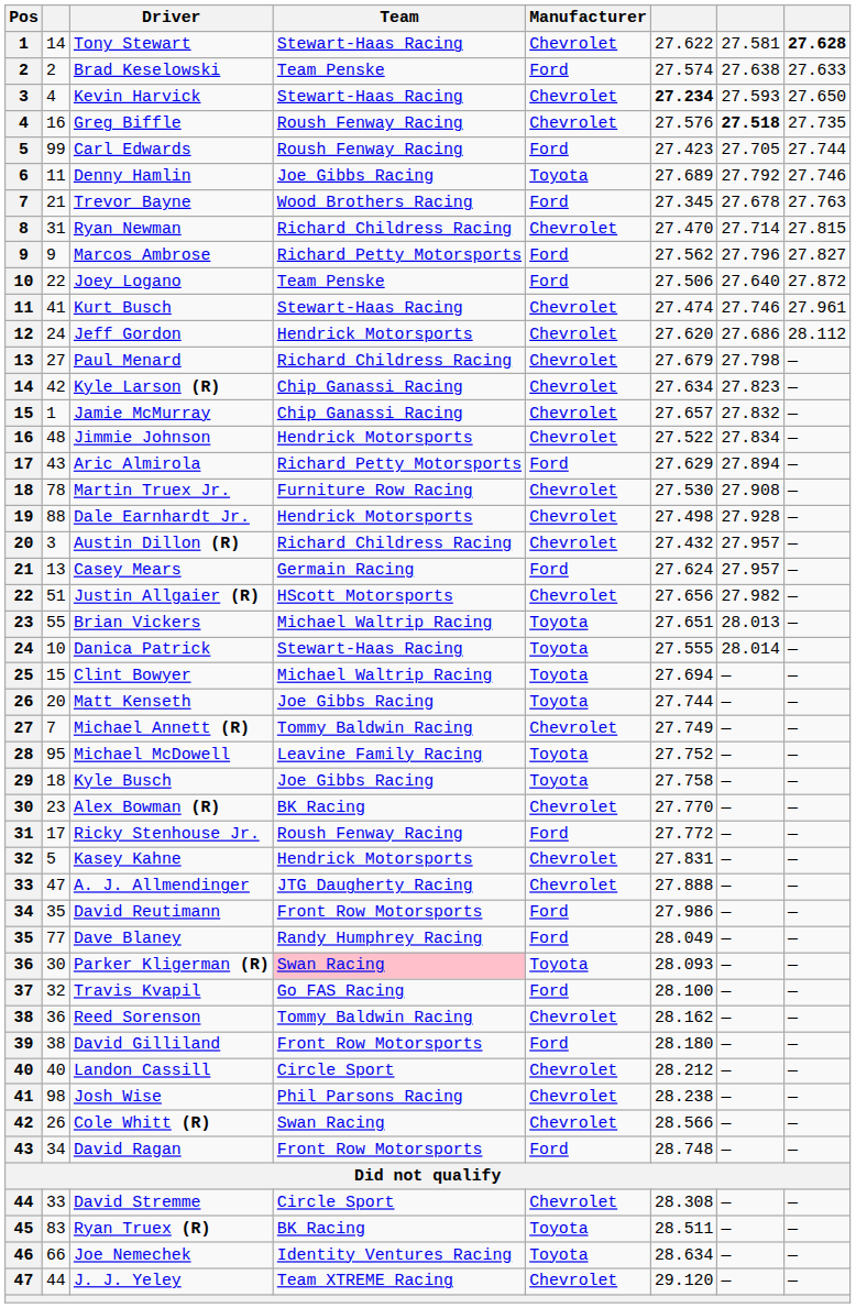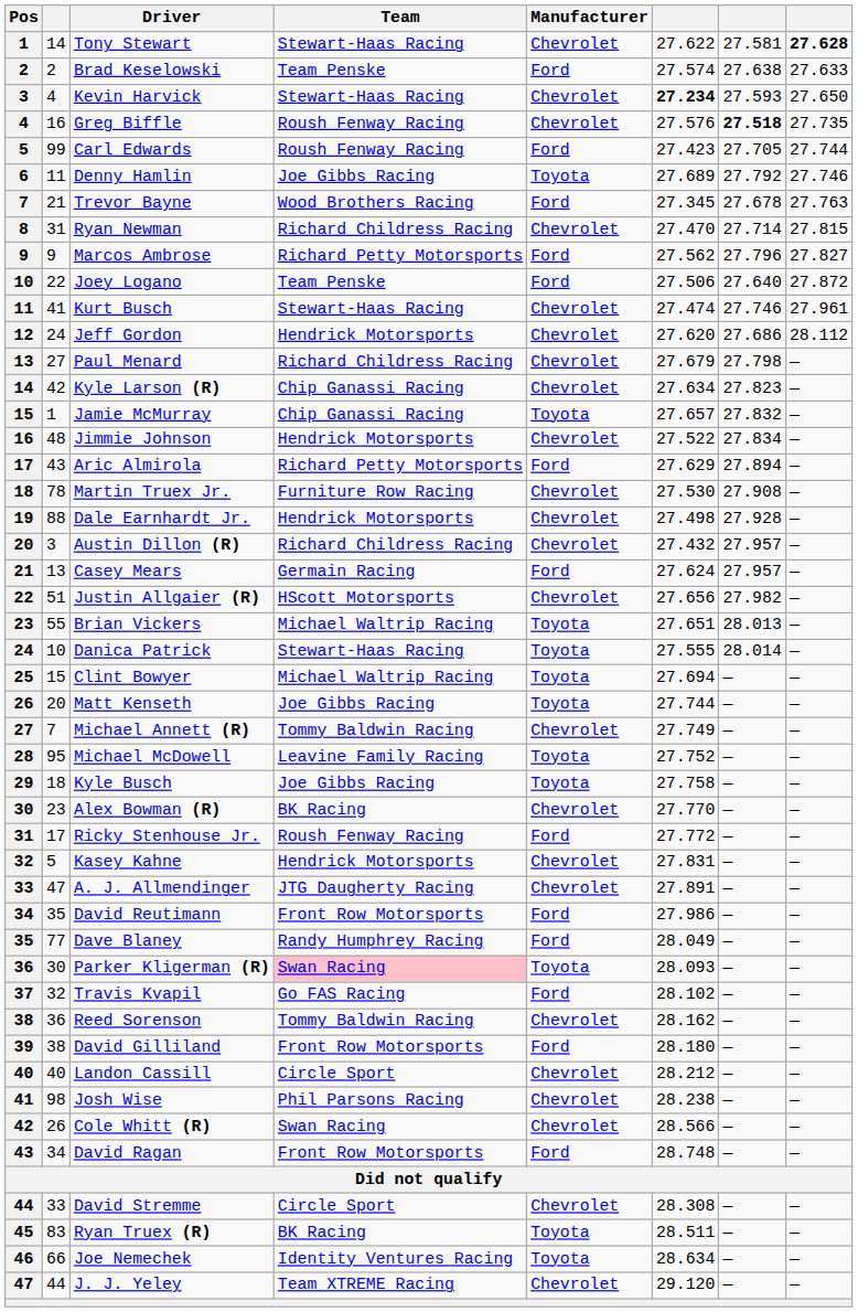 <table class="wikitable" style="font-size:95%">
 <tr>
 <th>Pos</th>
 <th></th>
 <th>Driver</th>
 <th>Team</th>
 <th>Manufacturer</th>
 <th></th>
 <th></th>
 <th></th>
 </tr>
 <tr>
 <th>1</th>
 <td>14</td>
 <td><a href='#'>Tony Stewart</a></td>
 <td><a href='#'>Stewart-Haas Racing</a></td>
 <td><a href='#'>Chevrolet</a></td>
 <td>27.622</td>
 <td>27.581</td>
 <td><strong>27.628</strong></td>
 </tr>
 <tr>
 <th>2</th>
 <td>2</td>
 <td><a href='#'>Brad Keselowski</a></td>
 <td><a href='#'>Team Penske</a></td>
 <td><a href='#'>Ford</a></td>
 <td>27.574</td>
 <td>27.638</td>
 <td>27.633</td>
 </tr>
 <tr>
 <th>3</th>
 <td>4</td>
 <td><a href='#'>Kevin Harvick</a></td>
 <td><a href='#'>Stewart-Haas Racing</a></td>
 <td><a href='#'>Chevrolet</a></td>
 <td><strong>27.234</strong></td>
 <td>27.593</td>
 <td>27.650</td>
 </tr>
 <tr>
 <th>4</th>
 <td>16</td>
 <td><a href='#'>Greg Biffle</a></td>
 <td><a href='#'>Roush Fenway Racing</a></td>
 <td><a href='#'>Chevrolet</a></td>
 <td>27.576</td>
 <td><strong>27.518</strong></td>
 <td>27.735</td>
 </tr>
 <tr>
 <th>5</th>
 <td>99</td>
 <td><a href='#'>Carl Edwards</a></td>
 <td><a href='#'>Roush Fenway Racing</a></td>
 <td><a href='#'>Ford</a></td>
 <td>27.423</td>
 <td>27.705</td>
 <td>27.744</td>
 </tr>
 <tr>
 <th>6</th>
 <td>11</td>
 <td><a href='#'>Denny Hamlin</a></td>
 <td><a href='#'>Joe Gibbs Racing</a></td>
 <td><a href='#'>Toyota</a></td>
 <td>27.689</td>
 <td>27.792</td>
 <td>27.746</td>
 </tr>
 <tr>
 <th>7</th>
 <td>21</td>
 <td><a href='#'>Trevor Bayne</a></td>
 <td><a href='#'>Wood Brothers Racing</a></td>
 <td><a href='#'>Ford</a></td>
 <td>27.345</td>
 <td>27.678</td>
 <td>27.763</td>
 </tr>
 <tr>
 <th>8</th>
 <td>31</td>
 <td><a href='#'>Ryan Newman</a></td>
 <td><a href='#'>Richard Childress Racing</a></td>
 <td><a href='#'>Chevrolet</a></td>
 <td>27.470</td>
 <td>27.714</td>
 <td>27.815</td>
 </tr>
 <tr>
 <th>9</th>
 <td>9</td>
 <td><a href='#'>Marcos Ambrose</a></td>
 <td><a href='#'>Richard Petty Motorsports</a></td>
 <td><a href='#'>Ford</a></td>
 <td>27.562</td>
 <td>27.796</td>
 <td>27.827</td>
 </tr>
 <tr>
 <th>10</th>
 <td>22</td>
 <td><a href='#'>Joey Logano</a></td>
 <td><a href='#'>Team Penske</a></td>
 <td><a href='#'>Ford</a></td>
 <td>27.506</td>
 <td>27.640</td>
 <td>27.872</td>
 </tr>
 <tr>
 <th>11</th>
 <td>41</td>
 <td><a href='#'>Kurt Busch</a></td>
 <td><a href='#'>Stewart-Haas Racing</a></td>
 <td><a href='#'>Chevrolet</a></td>
 <td>27.474</td>
 <td>27.746</td>
 <td>27.961</td>
 </tr>
 <tr>
 <th>12</th>
 <td>24</td>
 <td><a href='#'>Jeff Gordon</a></td>
 <td><a href='#'>Hendrick Motorsports</a></td>
 <td><a href='#'>Chevrolet</a></td>
 <td>27.620</td>
 <td>27.686</td>
 <td>28.112</td>
 </tr>
 <tr>
 <th>13</th>
 <td>27</td>
 <td><a href='#'>Paul Menard</a></td>
 <td><a href='#'>Richard Childress Racing</a></td>
 <td><a href='#'>Chevrolet</a></td>
 <td>27.679</td>
 <td>27.798</td>
 <td>—</td>
 </tr>
 <tr>
 <th>14</th>
 <td>42</td>
 <td><a href='#'>Kyle Larson</a> <strong>(R)</strong></td>
 <td><a href='#'>Chip Ganassi Racing</a></td>
 <td><a href='#'>Chevrolet</a></td>
 <td>27.634</td>
 <td>27.823</td>
 <td>—</td>
 </tr>
 <tr>
 <th>15</th>
 <td>1</td>
 <td><a href='#'>Jamie McMurray</a></td>
 <td><a href='#'>Chip Ganassi Racing</a></td>
-<td><a href='#'>Chevrolet</a></td>
+<td><a href='#'>Toyota</a></td>
 <td>27.657</td>
 <td>27.832</td>
 <td>—</td>
 </tr>
 <tr>
 <th>16</th>
 <td>48</td>
 <td><a href='#'>Jimmie Johnson</a></td>
 <td><a href='#'>Hendrick Motorsports</a></td>
 <td><a href='#'>Chevrolet</a></td>
 <td>27.522</td>
 <td>27.834</td>
 <td>—</td>
 </tr>
 <tr>
 <th>17</th>
 <td>43</td>
 <td><a href='#'>Aric Almirola</a></td>
 <td><a href='#'>Richard Petty Motorsports</a></td>
 <td><a href='#'>Ford</a></td>
 <td>27.629</td>
 <td>27.894</td>
 <td>—</td>
 </tr>
 <tr>
 <th>18</th>
 <td>78</td>
 <td><a href='#'>Martin Truex Jr.</a></td>
 <td><a href='#'>Furniture Row Racing</a></td>
 <td><a href='#'>Chevrolet</a></td>
 <td>27.530</td>
 <td>27.908</td>
 <td>—</td>
 </tr>
 <tr>
 <th>19</th>
 <td>88</td>
 <td><a href='#'>Dale Earnhardt Jr.</a></td>
 <td><a href='#'>Hendrick Motorsports</a></td>
 <td><a href='#'>Chevrolet</a></td>
 <td>27.498</td>
 <td>27.928</td>
 <td>—</td>
 </tr>
 <tr>
 <th>20</th>
 <td>3</td>
 <td><a href='#'>Austin Dillon</a> <strong>(R)</strong></td>
 <td><a href='#'>Richard Childress Racing</a></td>
 <td><a href='#'>Chevrolet</a></td>
 <td>27.432</td>
 <td>27.957</td>
 <td>—</td>
 </tr>
 <tr>
 <th>21</th>
 <td>13</td>
 <td><a href='#'>Casey Mears</a></td>
 <td><a href='#'>Germain Racing</a></td>
 <td><a href='#'>Ford</a></td>
 <td>27.624</td>
 <td>27.957</td>
 <td>—</td>
 </tr>
 <tr>
 <th>22</th>
 <td>51</td>
 <td><a href='#'>Justin Allgaier</a> <strong>(R)</strong></td>
 <td><a href='#'>HScott Motorsports</a></td>
 <td><a href='#'>Chevrolet</a></td>
 <td>27.656</td>
 <td>27.982</td>
 <td>—</td>
 </tr>
 <tr>
 <th>23</th>
 <td>55</td>
 <td><a href='#'>Brian Vickers</a></td>
 <td><a href='#'>Michael Waltrip Racing</a></td>
 <td><a href='#'>Toyota</a></td>
 <td>27.651</td>
 <td>28.013</td>
 <td>—</td>
 </tr>
 <tr>
 <th>24</th>
 <td>10</td>
 <td><a href='#'>Danica Patrick</a></td>
 <td><a href='#'>Stewart-Haas Racing</a></td>
 <td><a href='#'>Toyota</a></td>
 <td>27.555</td>
 <td>28.014</td>
 <td>—</td>
 </tr>
 <tr>
 <th>25</th>
 <td>15</td>
 <td><a href='#'>Clint Bowyer</a></td>
 <td><a href='#'>Michael Waltrip Racing</a></td>
 <td><a href='#'>Toyota</a></td>
 <td>27.694</td>
 <td>—</td>
 <td>—</td>
 </tr>
 <tr>
 <th>26</th>
 <td>20</td>
 <td><a href='#'>Matt Kenseth</a></td>
 <td><a href='#'>Joe Gibbs Racing</a></td>
 <td><a href='#'>Toyota</a></td>
 <td>27.744</td>
 <td>—</td>
 <td>—</td>
 </tr>
 <tr>
 <th>27</th>
 <td>7</td>
 <td><a href='#'>Michael Annett</a> <strong>(R)</strong></td>
 <td><a href='#'>Tommy Baldwin Racing</a></td>
 <td><a href='#'>Chevrolet</a></td>
 <td>27.749</td>
 <td>—</td>
 <td>—</td>
 </tr>
 <tr>
 <th>28</th>
 <td>95</td>
 <td><a href='#'>Michael McDowell</a></td>
 <td><a href='#'>Leavine Family Racing</a></td>
 <td><a href='#'>Toyota</a></td>
 <td>27.752</td>
 <td>—</td>
 <td>—</td>
 </tr>
 <tr>
 <th>29</th>
 <td>18</td>
 <td><a href='#'>Kyle Busch</a></td>
 <td><a href='#'>Joe Gibbs Racing</a></td>
 <td><a href='#'>Toyota</a></td>
 <td>27.758</td>
 <td>—</td>
 <td>—</td>
 </tr>
 <tr>
 <th>30</th>
 <td>23</td>
 <td><a href='#'>Alex Bowman</a> <strong>(R)</strong></td>
 <td><a href='#'>BK Racing</a></td>
 <td><a href='#'>Chevrolet</a></td>
 <td>27.770</td>
 <td>—</td>
 <td>—</td>
 </tr>
 <tr>
 <th>31</th>
 <td>17</td>
 <td><a href='#'>Ricky Stenhouse Jr.</a></td>
 <td><a href='#'>Roush Fenway Racing</a></td>
 <td><a href='#'>Ford</a></td>
 <td>27.772</td>
 <td>—</td>
 <td>—</td>
 </tr>
 <tr>
 <th>32</th>
 <td>5</td>
 <td><a href='#'>Kasey Kahne</a></td>
 <td><a href='#'>Hendrick Motorsports</a></td>
 <td><a href='#'>Chevrolet</a></td>
 <td>27.831</td>
 <td>—</td>
 <td>—</td>
 </tr>
 <tr>
 <th>33</th>
 <td>47</td>
 <td><a href='#'>A. J. Allmendinger</a></td>
 <td><a href='#'>JTG Daugherty Racing</a></td>
 <td><a href='#'>Chevrolet</a></td>
-<td>27.888</td>
+<td>27.891</td>
 <td>—</td>
 <td>—</td>
 </tr>
 <tr>
 <th>34</th>
 <td>35</td>
 <td><a href='#'>David Reutimann</a></td>
 <td><a href='#'>Front Row Motorsports</a></td>
 <td><a href='#'>Ford</a></td>
 <td>27.986</td>
 <td>—</td>
 <td>—</td>
 </tr>
 <tr>
 <th>35</th>
 <td>77</td>
 <td><a href='#'>Dave Blaney</a></td>
 <td><a href='#'>Randy Humphrey Racing</a></td>
 <td><a href='#'>Ford</a></td>
 <td>28.049</td>
 <td>—</td>
 <td>—</td>
 </tr>
 <tr>
 <th>36</th>
 <td>30</td>
 <td><a href='#'>Parker Kligerman</a> <strong>(R)</strong></td>
 <td style="background: pink;"><a href='#'>Swan Racing</a></td>
 <td><a href='#'>Toyota</a></td>
 <td>28.093</td>
 <td>—</td>
 <td>—</td>
 </tr>
 <tr>
 <th>37</th>
 <td>32</td>
 <td><a href='#'>Travis Kvapil</a></td>
 <td><a href='#'>Go FAS Racing</a></td>
 <td><a href='#'>Ford</a></td>
-<td>28.100</td>
+<td>28.102</td>
 <td>—</td>
 <td>—</td>
 </tr>
 <tr>
 <th>38</th>
 <td>36</td>
 <td><a href='#'>Reed Sorenson</a></td>
 <td><a href='#'>Tommy Baldwin Racing</a></td>
 <td><a href='#'>Chevrolet</a></td>
 <td>28.162</td>
 <td>—</td>
 <td>—</td>
 </tr>
 <tr>
 <th>39</th>
 <td>38</td>
 <td><a href='#'>David Gilliland</a></td>
 <td><a href='#'>Front Row Motorsports</a></td>
 <td><a href='#'>Ford</a></td>
 <td>28.180</td>
 <td>—</td>
 <td>—</td>
 </tr>
 <tr>
 <th>40</th>
 <td>40</td>
 <td><a href='#'>Landon Cassill</a></td>
 <td><a href='#'>Circle Sport</a></td>
 <td><a href='#'>Chevrolet</a></td>
 <td>28.212</td>
 <td>—</td>
 <td>—</td>
 </tr>
 <tr>
 <th>41</th>
 <td>98</td>
 <td><a href='#'>Josh Wise</a></td>
 <td><a href='#'>Phil Parsons Racing</a></td>
 <td><a href='#'>Chevrolet</a></td>
 <td>28.238</td>
 <td>—</td>
 <td>—</td>
 </tr>
 <tr>
 <th>42</th>
 <td>26</td>
 <td><a href='#'>Cole Whitt</a> <strong>(R)</strong></td>
 <td><a href='#'>Swan Racing</a></td>
 <td><a href='#'>Chevrolet</a></td>
 <td>28.566</td>
 <td>—</td>
 <td>—</td>
 </tr>
 <tr>
 <th>43</th>
 <td>34</td>
 <td><a href='#'>David Ragan</a></td>
 <td><a href='#'>Front Row Motorsports</a></td>
 <td><a href='#'>Ford</a></td>
 <td>28.748</td>
 <td>—</td>
 <td>—</td>
 </tr>
 <tr>
 <th colspan="8">Did not qualify</th>
 </tr>
 <tr>
 <th>44</th>
 <td>33</td>
 <td><a href='#'>David Stremme</a></td>
 <td><a href='#'>Circle Sport</a></td>
 <td><a href='#'>Chevrolet</a></td>
 <td>28.308</td>
 <td>—</td>
 <td>—</td>
 </tr>
 <tr>
 <th>45</th>
 <td>83</td>
 <td><a href='#'>Ryan Truex</a> <strong>(R)</strong></td>
 <td><a href='#'>BK Racing</a></td>
 <td><a href='#'>Toyota</a></td>
 <td>28.511</td>
 <td>—</td>
 <td>—</td>
 </tr>
 <tr>
 <th>46</th>
 <td>66</td>
 <td><a href='#'>Joe Nemechek</a></td>
 <td><a href='#'>Identity Ventures Racing</a></td>
 <td><a href='#'>Toyota</a></td>
 <td>28.634</td>
 <td>—</td>
 <td>—</td>
 </tr>
 <tr>
 <th>47</th>
 <td>44</td>
 <td><a href='#'>J. J. Yeley</a></td>
 <td><a href='#'>Team XTREME Racing</a></td>
 <td><a href='#'>Chevrolet</a></td>
 <td>29.120</td>
 <td>—</td>
 <td>—</td>
 </tr>
 <tr>
 <th colspan="8"></th>
 </tr>
 </table>
